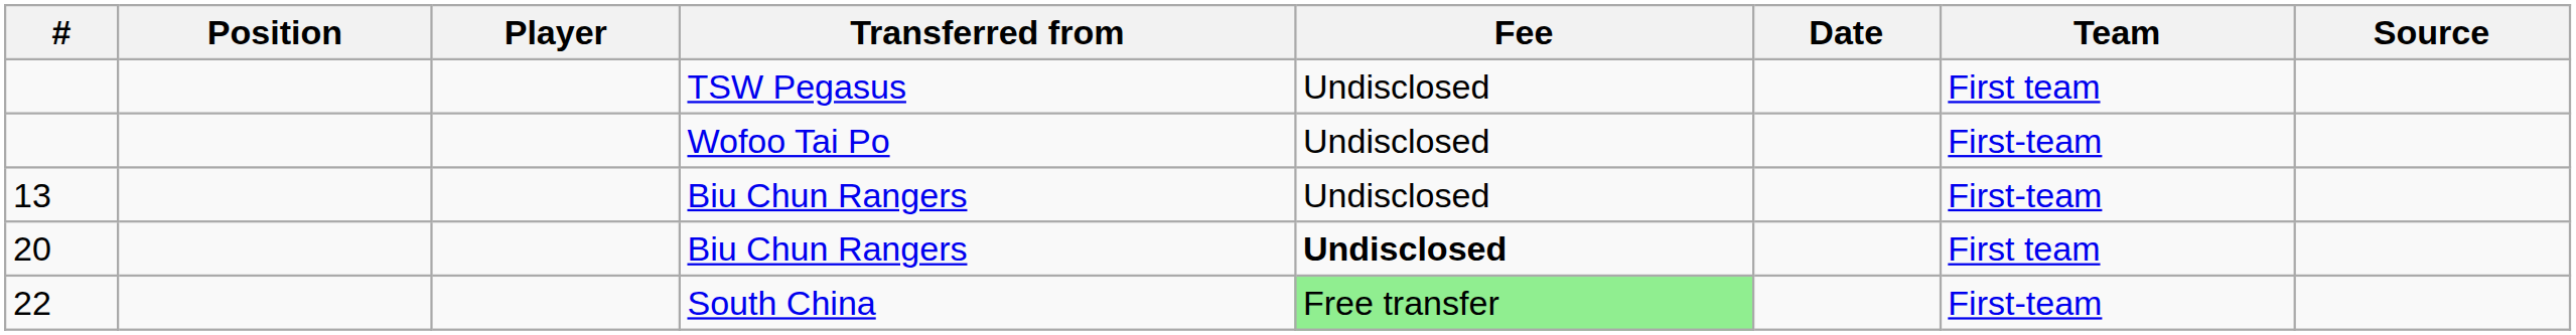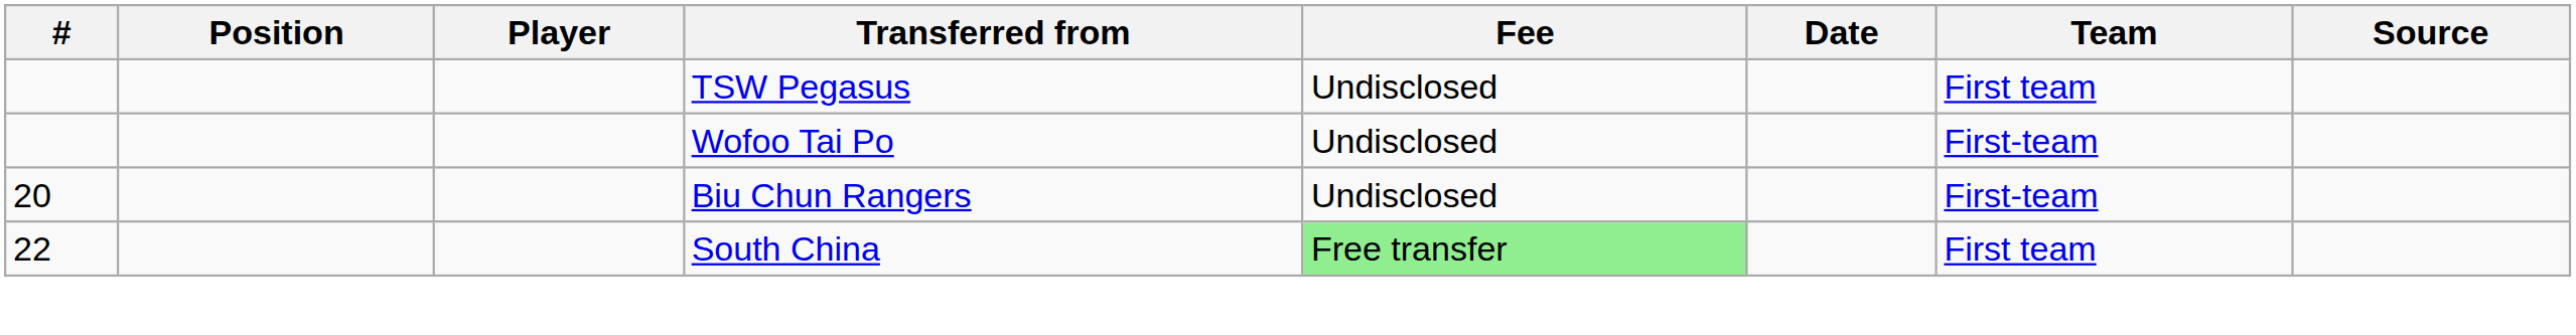 <table width=90% class="wikitable sortable" style="text-align:center; font-size:95%; text-align:left">
 <tr>
 <th><strong>#</strong></th>
 <th><strong>Position </strong></th>
 <th><strong>Player </strong></th>
 <th><strong>Transferred from</strong></th>
 <th><strong>Fee</strong></th>
 <th><strong>Date </strong></th>
 <th><strong>Team</strong></th>
 <th><strong>Source</strong></th>
 </tr>
 <tr>
 <td></td>
 <td></td>
 <td></td>
 <td> <a href='#'>TSW Pegasus</a></td>
 <td>Undisclosed</td>
 <td></td>
 <td><a href='#'>First team</a></td>
 <td></td>
 </tr>
 <tr>
 <td></td>
 <td></td>
 <td></td>
 <td> <a href='#'>Wofoo Tai Po</a></td>
 <td>Undisclosed</td>
 <td></td>
 <td><a href='#'>First-team</a></td>
 <td></td>
 </tr>
 <tr>
-<td>13</td>
+<td>20</td>
 <td></td>
 <td></td>
 <td> <a href='#'>Biu Chun Rangers</a></td>
 <td>Undisclosed</td>
 <td></td>
 <td><a href='#'>First-team</a></td>
 <td></td>
 </tr>
 <tr>
-<td>20</td>
-<td></td>
-<td></td>
-<td> <a href='#'>Biu Chun Rangers</a></td>
-<td><strong>Undisclosed</strong></td>
-<td></td>
-<td><a href='#'>First team</a></td>
-<td></td>
-</tr>
-<tr>
 <td>22</td>
 <td></td>
 <td></td>
 <td> <a href='#'>South China</a></td>
 <td style="background: lightgreen;">Free transfer</td>
 <td></td>
-<td><a href='#'>First-team</a></td>
+<td><a href='#'>First team</a></td>
 <td></td>
 </tr>
 </table>
